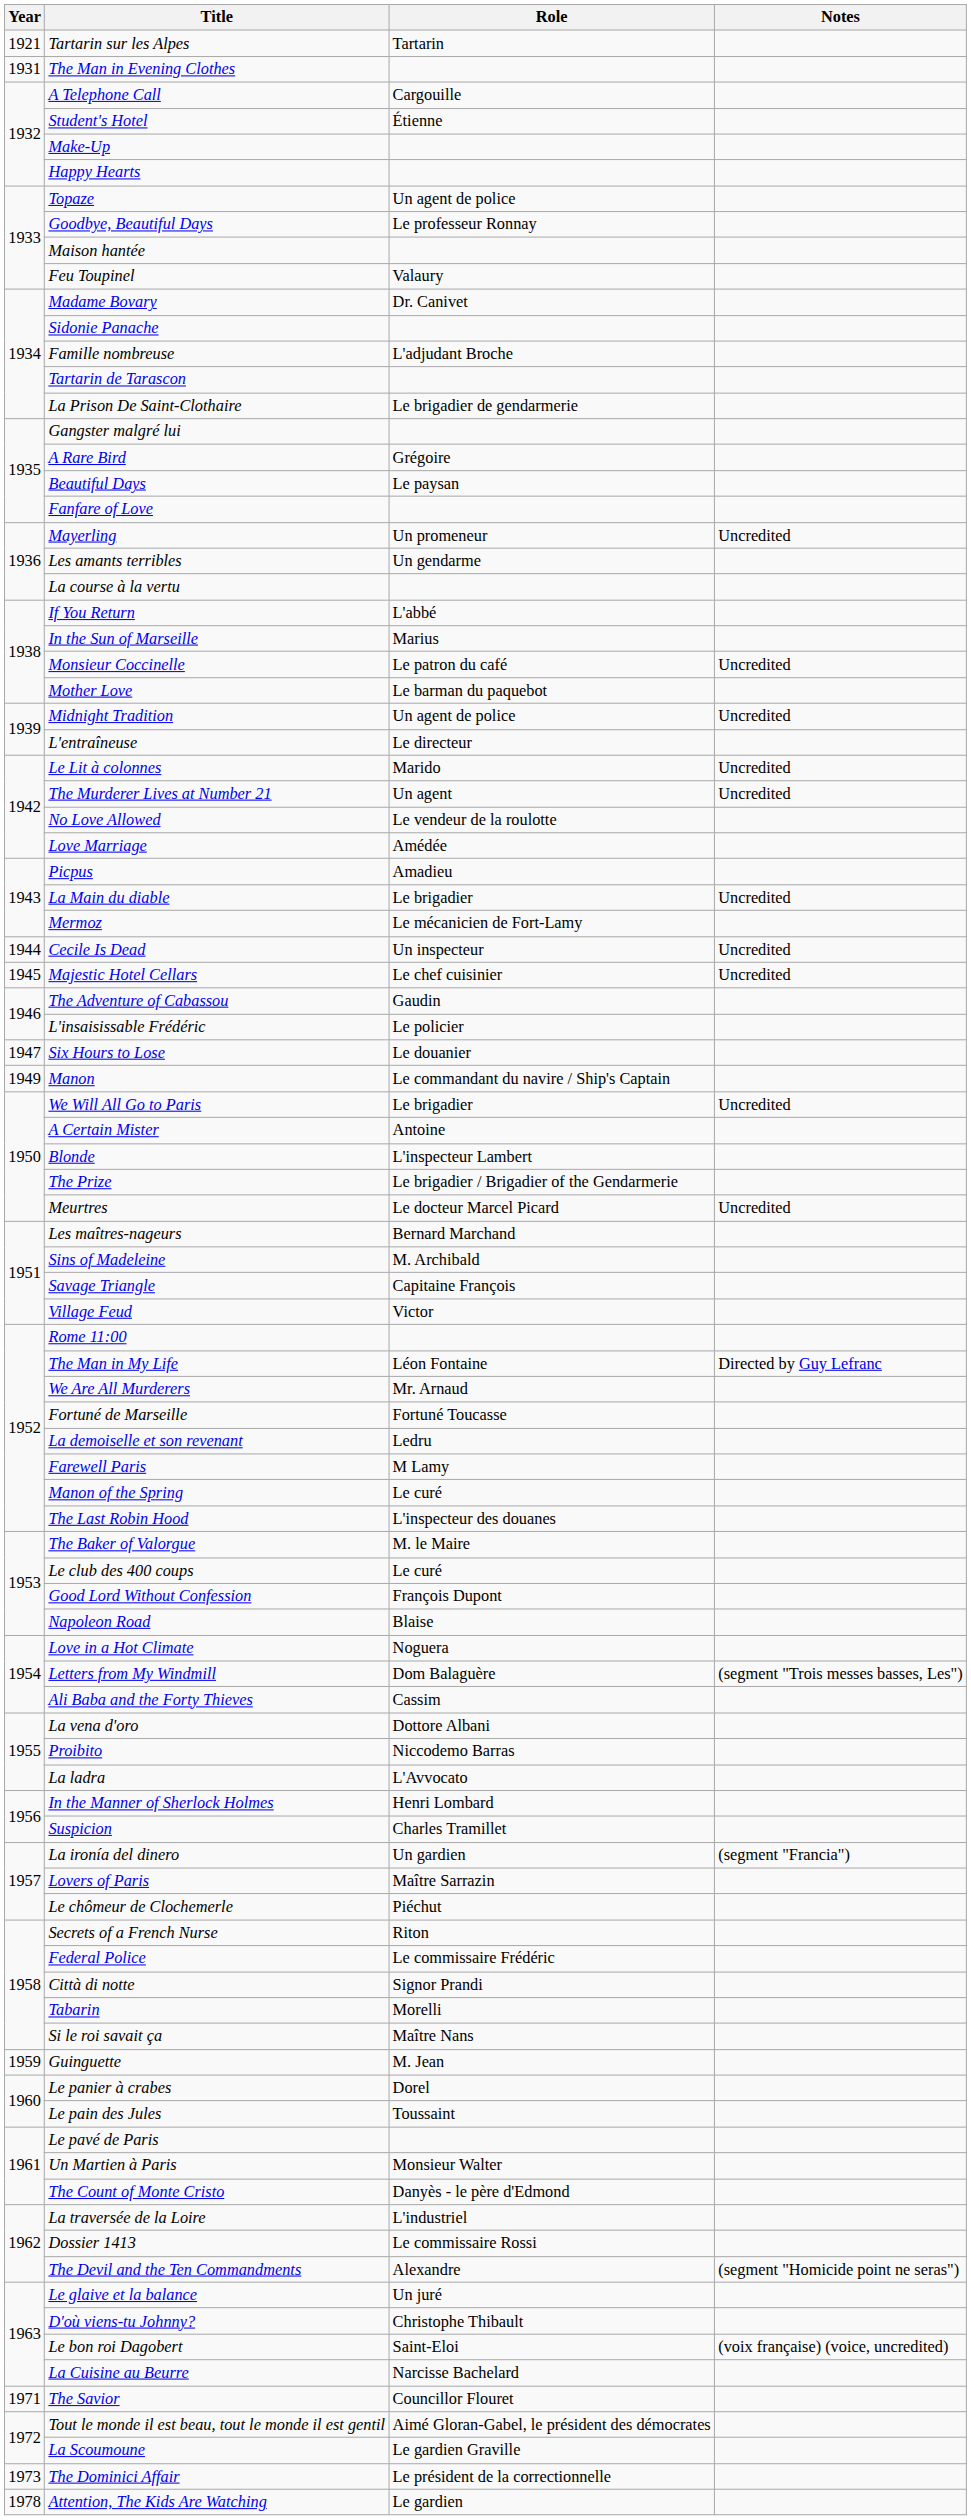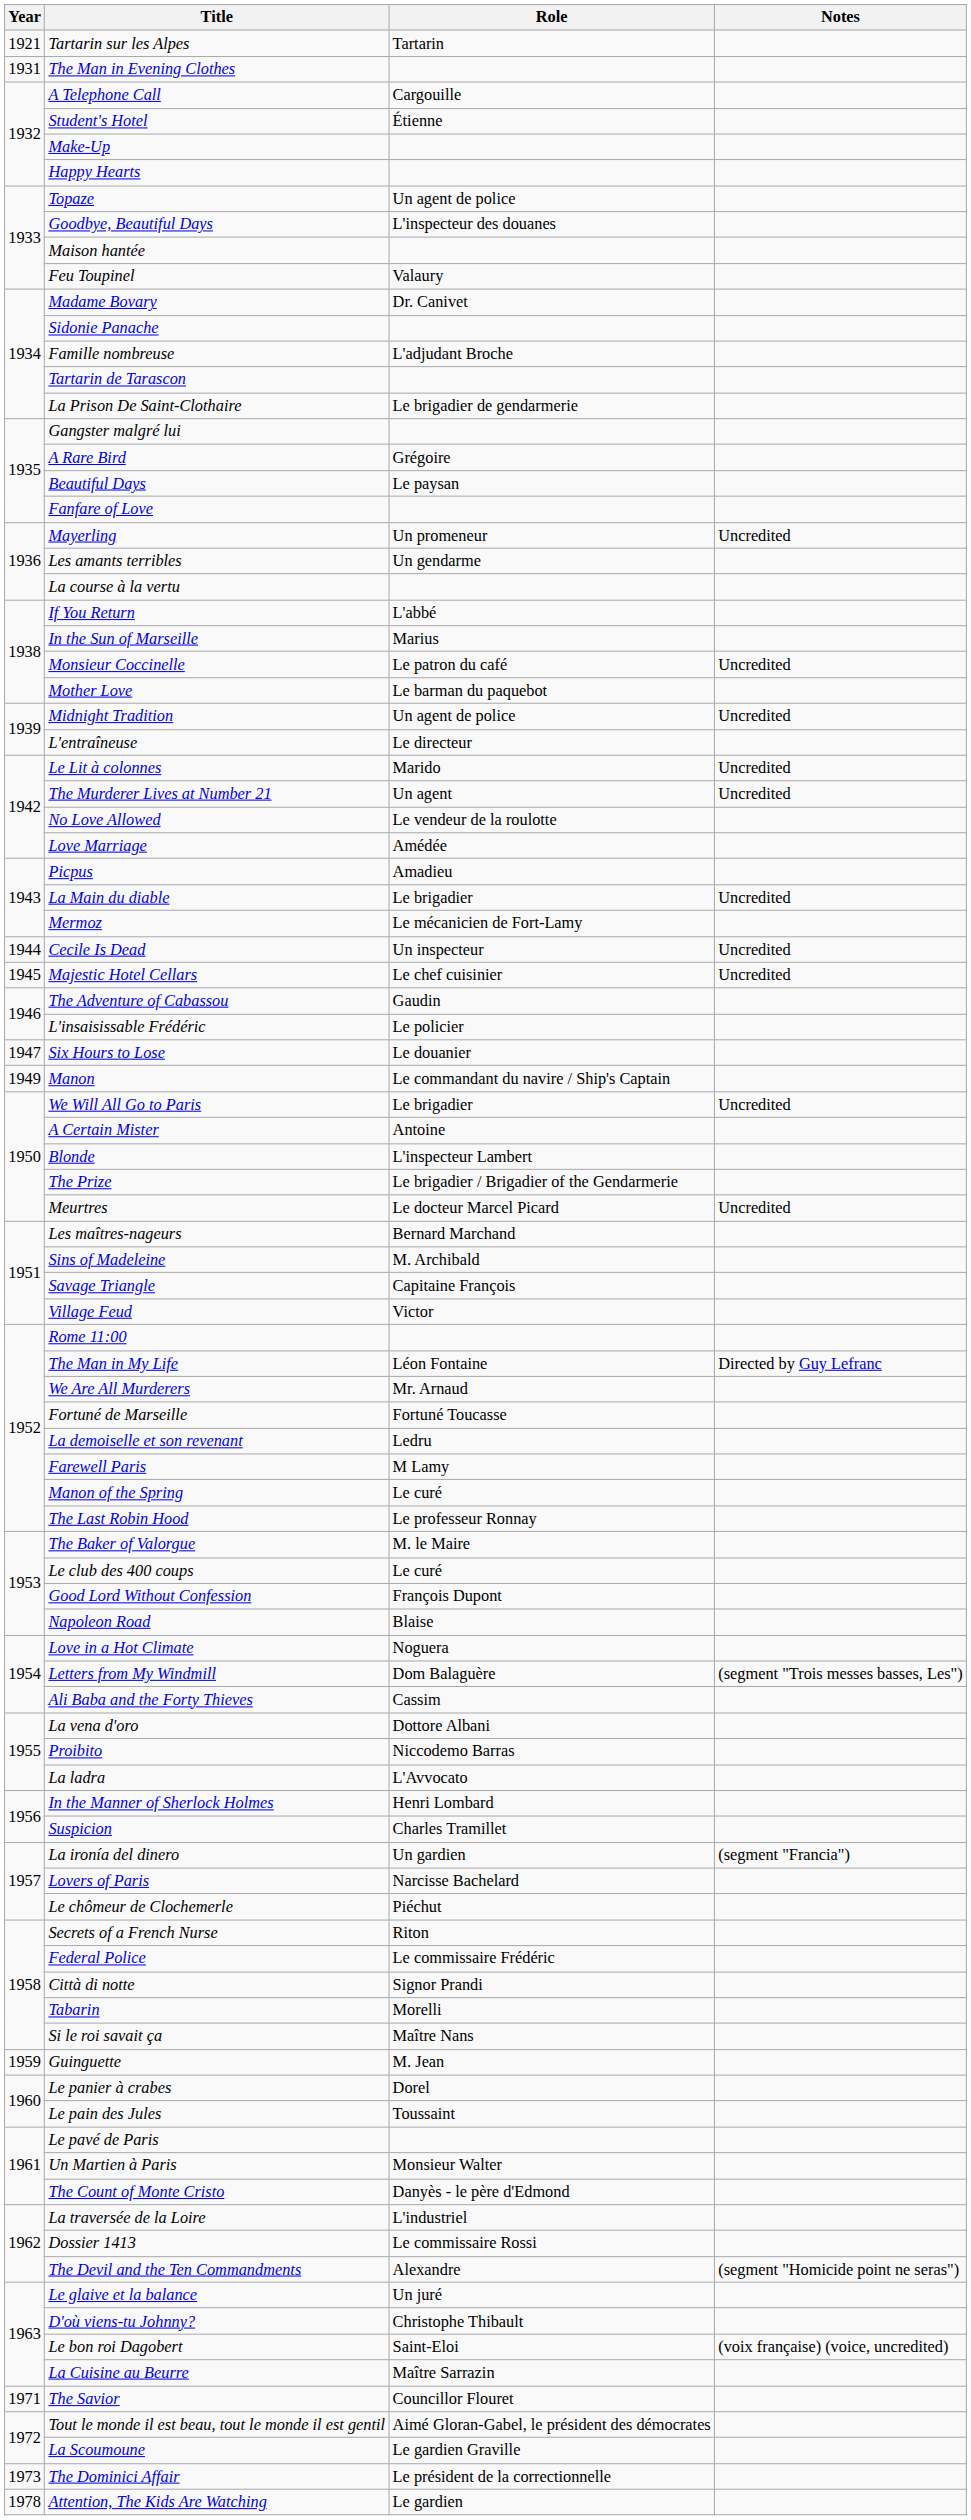 <table class="wikitable sortable">
 <tr>
 <th>Year</th>
 <th>Title</th>
 <th>Role</th>
 <th class="unsortable">Notes</th>
 </tr>
 <tr>
 <td>1921</td>
 <td><em>Tartarin sur les Alpes</em></td>
 <td>Tartarin</td>
 <td></td>
 </tr>
 <tr>
 <td>1931</td>
 <td><em><a href='#'>The Man in Evening Clothes</a></em></td>
 <td></td>
 <td></td>
 </tr>
 <tr>
 <td rowspan=4>1932</td>
 <td><em><a href='#'>A Telephone Call</a></em></td>
 <td>Cargouille</td>
 <td></td>
 </tr>
 <tr>
 <td><em><a href='#'>Student's Hotel</a></em></td>
 <td>Étienne</td>
 <td></td>
 </tr>
 <tr>
 <td><em><a href='#'>Make-Up</a></em></td>
 <td></td>
 <td></td>
 </tr>
 <tr>
 <td><em><a href='#'>Happy Hearts</a></em></td>
 <td></td>
 <td></td>
 </tr>
 <tr>
 <td rowspan=4>1933</td>
 <td><em><a href='#'>Topaze</a></em></td>
 <td>Un agent de police</td>
 <td></td>
 </tr>
 <tr>
 <td><em><a href='#'>Goodbye, Beautiful Days</a></em></td>
-<td>Le professeur Ronnay</td>
+<td>L'inspecteur des douanes</td>
 <td></td>
 </tr>
 <tr>
 <td><em>Maison hantée</em></td>
 <td></td>
 <td></td>
 </tr>
 <tr>
 <td><em>Feu Toupinel</em></td>
 <td>Valaury</td>
 <td></td>
 </tr>
 <tr>
 <td rowspan=5>1934</td>
 <td><em><a href='#'>Madame Bovary</a></em></td>
 <td>Dr. Canivet</td>
 <td></td>
 </tr>
 <tr>
 <td><em><a href='#'>Sidonie Panache</a></em></td>
 <td></td>
 <td></td>
 </tr>
 <tr>
 <td><em>Famille nombreuse</em></td>
 <td>L'adjudant Broche</td>
 <td></td>
 </tr>
 <tr>
 <td><em><a href='#'>Tartarin de Tarascon</a></em></td>
 <td></td>
 <td></td>
 </tr>
 <tr>
 <td><em>La Prison De Saint-Clothaire</em></td>
 <td>Le brigadier de gendarmerie</td>
 <td></td>
 </tr>
 <tr>
 <td rowspan=4>1935</td>
 <td><em>Gangster malgré lui</em></td>
 <td></td>
 <td></td>
 </tr>
 <tr>
 <td><em><a href='#'>A Rare Bird</a></em></td>
 <td>Grégoire</td>
 <td></td>
 </tr>
 <tr>
 <td><em><a href='#'>Beautiful Days</a></em></td>
 <td>Le paysan</td>
 <td></td>
 </tr>
 <tr>
 <td><em><a href='#'>Fanfare of Love</a></em></td>
 <td></td>
 <td></td>
 </tr>
 <tr>
 <td rowspan=3>1936</td>
 <td><em><a href='#'>Mayerling</a></em></td>
 <td>Un promeneur</td>
 <td>Uncredited</td>
 </tr>
 <tr>
 <td><em>Les amants terribles</em></td>
 <td>Un gendarme</td>
 <td></td>
 </tr>
 <tr>
 <td><em>La course à la vertu</em></td>
 <td></td>
 <td></td>
 </tr>
 <tr>
 <td rowspan=4>1938</td>
 <td><em><a href='#'>If You Return</a></em></td>
 <td>L'abbé</td>
 <td></td>
 </tr>
 <tr>
 <td><em><a href='#'>In the Sun of Marseille</a></em></td>
 <td>Marius</td>
 <td></td>
 </tr>
 <tr>
 <td><em><a href='#'>Monsieur Coccinelle</a></em></td>
 <td>Le patron du café</td>
 <td>Uncredited</td>
 </tr>
 <tr>
 <td><em><a href='#'>Mother Love</a></em></td>
 <td>Le barman du paquebot</td>
 <td></td>
 </tr>
 <tr>
 <td rowspan=2>1939</td>
 <td><em><a href='#'>Midnight Tradition</a></em></td>
 <td>Un agent de police</td>
 <td>Uncredited</td>
 </tr>
 <tr>
 <td><em>L'entraîneuse</em></td>
 <td>Le directeur</td>
 <td></td>
 </tr>
 <tr>
 <td rowspan=4>1942</td>
 <td><em><a href='#'>Le Lit à colonnes</a></em></td>
 <td>Marido</td>
 <td>Uncredited</td>
 </tr>
 <tr>
 <td><em><a href='#'>The Murderer Lives at Number 21</a></em></td>
 <td>Un agent</td>
 <td>Uncredited</td>
 </tr>
 <tr>
 <td><em><a href='#'>No Love Allowed</a></em></td>
 <td>Le vendeur de la roulotte</td>
 <td></td>
 </tr>
 <tr>
 <td><em><a href='#'>Love Marriage</a></em></td>
 <td>Amédée</td>
 <td></td>
 </tr>
 <tr>
 <td rowspan=3>1943</td>
 <td><em><a href='#'>Picpus</a></em></td>
 <td>Amadieu</td>
 <td></td>
 </tr>
 <tr>
 <td><em><a href='#'>La Main du diable</a></em></td>
 <td>Le brigadier</td>
 <td>Uncredited</td>
 </tr>
 <tr>
 <td><em><a href='#'>Mermoz</a></em></td>
 <td>Le mécanicien de Fort-Lamy</td>
 <td></td>
 </tr>
 <tr>
 <td>1944</td>
 <td><em><a href='#'>Cecile Is Dead</a></em></td>
 <td>Un inspecteur</td>
 <td>Uncredited</td>
 </tr>
 <tr>
 <td>1945</td>
 <td><em><a href='#'>Majestic Hotel Cellars</a></em></td>
 <td>Le chef cuisinier</td>
 <td>Uncredited</td>
 </tr>
 <tr>
 <td rowspan=2>1946</td>
 <td><em><a href='#'>The Adventure of Cabassou</a></em></td>
 <td>Gaudin</td>
 <td></td>
 </tr>
 <tr>
 <td><em>L'insaisissable Frédéric</em></td>
 <td>Le policier</td>
 <td></td>
 </tr>
 <tr>
 <td>1947</td>
 <td><em><a href='#'>Six Hours to Lose</a></em></td>
 <td>Le douanier</td>
 <td></td>
 </tr>
 <tr>
 <td>1949</td>
 <td><em><a href='#'>Manon</a></em></td>
 <td>Le commandant du navire / Ship's Captain</td>
 <td></td>
 </tr>
 <tr>
 <td rowspan=5>1950</td>
 <td><em><a href='#'>We Will All Go to Paris</a></em></td>
 <td>Le brigadier</td>
 <td>Uncredited</td>
 </tr>
 <tr>
 <td><em><a href='#'>A Certain Mister</a></em></td>
 <td>Antoine</td>
 <td></td>
 </tr>
 <tr>
 <td><em><a href='#'>Blonde</a></em></td>
 <td>L'inspecteur Lambert</td>
 <td></td>
 </tr>
 <tr>
 <td><em><a href='#'>The Prize</a></em></td>
 <td>Le brigadier / Brigadier of the Gendarmerie</td>
 <td></td>
 </tr>
 <tr>
 <td><em>Meurtres</em></td>
 <td>Le docteur Marcel Picard</td>
 <td>Uncredited</td>
 </tr>
 <tr>
 <td rowspan=4>1951</td>
 <td><em>Les maîtres-nageurs</em></td>
 <td>Bernard Marchand</td>
 <td></td>
 </tr>
 <tr>
 <td><em><a href='#'>Sins of Madeleine</a></em></td>
 <td>M. Archibald</td>
 <td></td>
 </tr>
 <tr>
 <td><em><a href='#'>Savage Triangle</a></em></td>
 <td>Capitaine François</td>
 <td></td>
 </tr>
 <tr>
 <td><em><a href='#'>Village Feud</a></em></td>
 <td>Victor</td>
 <td></td>
 </tr>
 <tr>
 <td rowspan=8>1952</td>
 <td><em><a href='#'>Rome 11:00</a></em></td>
 <td></td>
 <td></td>
 </tr>
 <tr>
 <td><em><a href='#'>The Man in My Life</a></em></td>
 <td>Léon Fontaine</td>
 <td>Directed by <a href='#'>Guy Lefranc</a></td>
 </tr>
 <tr>
 <td><em><a href='#'>We Are All Murderers</a></em></td>
 <td>Mr. Arnaud</td>
 <td></td>
 </tr>
 <tr>
 <td><em>Fortuné de Marseille</em></td>
 <td>Fortuné Toucasse</td>
 <td></td>
 </tr>
 <tr>
 <td><em><a href='#'>La demoiselle et son revenant</a></em></td>
 <td>Ledru</td>
 <td></td>
 </tr>
 <tr>
 <td><em><a href='#'>Farewell Paris</a></em></td>
 <td>M Lamy</td>
 <td></td>
 </tr>
 <tr>
 <td><em><a href='#'>Manon of the Spring</a></em></td>
 <td>Le curé</td>
 <td></td>
 </tr>
 <tr>
 <td><em><a href='#'>The Last Robin Hood</a></em></td>
-<td>L'inspecteur des douanes</td>
+<td>Le professeur Ronnay</td>
 <td></td>
 </tr>
 <tr>
 <td rowspan=4>1953</td>
 <td><em><a href='#'>The Baker of Valorgue</a></em></td>
 <td>M. le Maire</td>
 <td></td>
 </tr>
 <tr>
 <td><em>Le club des 400 coups</em></td>
 <td>Le curé</td>
 <td></td>
 </tr>
 <tr>
 <td><em><a href='#'>Good Lord Without Confession</a></em></td>
 <td>François Dupont</td>
 <td></td>
 </tr>
 <tr>
 <td><em><a href='#'>Napoleon Road</a></em></td>
 <td>Blaise</td>
 <td></td>
 </tr>
 <tr>
 <td rowspan=3>1954</td>
 <td><em><a href='#'>Love in a Hot Climate</a></em></td>
 <td>Noguera</td>
 <td></td>
 </tr>
 <tr>
 <td><em><a href='#'>Letters from My Windmill</a></em></td>
 <td>Dom Balaguère</td>
 <td>(segment "Trois messes basses, Les")</td>
 </tr>
 <tr>
 <td><em><a href='#'>Ali Baba and the Forty Thieves</a></em></td>
 <td>Cassim</td>
 <td></td>
 </tr>
 <tr>
 <td rowspan=3>1955</td>
 <td><em>La vena d'oro</em></td>
 <td>Dottore Albani</td>
 <td></td>
 </tr>
 <tr>
 <td><em><a href='#'>Proibito</a></em></td>
 <td>Niccodemo Barras</td>
 <td></td>
 </tr>
 <tr>
 <td><em>La ladra</em></td>
 <td>L'Avvocato</td>
 <td></td>
 </tr>
 <tr>
 <td rowspan=2>1956</td>
 <td><em><a href='#'>In the Manner of Sherlock Holmes</a></em></td>
 <td>Henri Lombard</td>
 <td></td>
 </tr>
 <tr>
 <td><em><a href='#'>Suspicion</a></em></td>
 <td>Charles Tramillet</td>
 <td></td>
 </tr>
 <tr>
 <td rowspan=3>1957</td>
 <td><em>La ironía del dinero</em></td>
 <td>Un gardien</td>
 <td>(segment "Francia")</td>
 </tr>
 <tr>
 <td><em><a href='#'>Lovers of Paris</a></em></td>
-<td>Maître Sarrazin</td>
+<td>Narcisse Bachelard</td>
 <td></td>
 </tr>
 <tr>
 <td><em>Le chômeur de Clochemerle</em></td>
 <td>Piéchut</td>
 <td></td>
 </tr>
 <tr>
 <td rowspan=5>1958</td>
 <td><em>Secrets of a French Nurse</em></td>
 <td>Riton</td>
 <td></td>
 </tr>
 <tr>
 <td><em><a href='#'>Federal Police</a></em></td>
 <td>Le commissaire Frédéric</td>
 <td></td>
 </tr>
 <tr>
 <td><em>Città di notte</em></td>
 <td>Signor Prandi</td>
 <td></td>
 </tr>
 <tr>
 <td><em><a href='#'>Tabarin</a></em></td>
 <td>Morelli</td>
 <td></td>
 </tr>
 <tr>
 <td><em>Si le roi savait ça</em></td>
 <td>Maître Nans</td>
 <td></td>
 </tr>
 <tr>
 <td>1959</td>
 <td><em>Guinguette</em></td>
 <td>M. Jean</td>
 <td></td>
 </tr>
 <tr>
 <td rowspan=2>1960</td>
 <td><em>Le panier à crabes</em></td>
 <td>Dorel</td>
 <td></td>
 </tr>
 <tr>
 <td><em>Le pain des Jules</em></td>
 <td>Toussaint</td>
 <td></td>
 </tr>
 <tr>
 <td rowspan=3>1961</td>
 <td><em>Le pavé de Paris</em></td>
 <td></td>
 <td></td>
 </tr>
 <tr>
 <td><em>Un Martien à Paris</em></td>
 <td>Monsieur Walter</td>
 <td></td>
 </tr>
 <tr>
 <td><em><a href='#'>The Count of Monte Cristo</a></em></td>
 <td>Danyès - le père d'Edmond</td>
 <td></td>
 </tr>
 <tr>
 <td rowspan=3>1962</td>
 <td><em>La traversée de la Loire</em></td>
 <td>L'industriel</td>
 <td></td>
 </tr>
 <tr>
 <td><em>Dossier 1413</em></td>
 <td>Le commissaire Rossi</td>
 <td></td>
 </tr>
 <tr>
 <td><em><a href='#'>The Devil and the Ten Commandments</a></em></td>
 <td>Alexandre</td>
 <td>(segment "Homicide point ne seras")</td>
 </tr>
 <tr>
 <td rowspan=4>1963</td>
 <td><em><a href='#'>Le glaive et la balance</a></em></td>
 <td>Un juré</td>
 <td></td>
 </tr>
 <tr>
 <td><em><a href='#'>D'où viens-tu Johnny?</a></em></td>
 <td>Christophe Thibault</td>
 <td></td>
 </tr>
 <tr>
 <td><em>Le bon roi Dagobert</em></td>
 <td>Saint-Eloi</td>
 <td>(voix française) (voice, uncredited)</td>
 </tr>
 <tr>
 <td><em><a href='#'>La Cuisine au Beurre</a></em></td>
-<td>Narcisse Bachelard</td>
+<td>Maître Sarrazin</td>
 <td></td>
 </tr>
 <tr>
 <td>1971</td>
 <td><em><a href='#'>The Savior</a></em></td>
 <td>Councillor Flouret</td>
 <td></td>
 </tr>
 <tr>
 <td rowspan=2>1972</td>
 <td><em>Tout le monde il est beau, tout le monde il est gentil</em></td>
 <td>Aimé Gloran-Gabel, le président des démocrates</td>
 <td></td>
 </tr>
 <tr>
 <td><em><a href='#'>La Scoumoune</a></em></td>
 <td>Le gardien Graville</td>
 <td></td>
 </tr>
 <tr>
 <td>1973</td>
 <td><em><a href='#'>The Dominici Affair</a></em></td>
 <td>Le président de la correctionnelle</td>
 <td></td>
 </tr>
 <tr>
 <td>1978</td>
 <td><em><a href='#'>Attention, The Kids Are Watching</a></em></td>
 <td>Le gardien</td>
 <td></td>
 </tr>
 </table>
